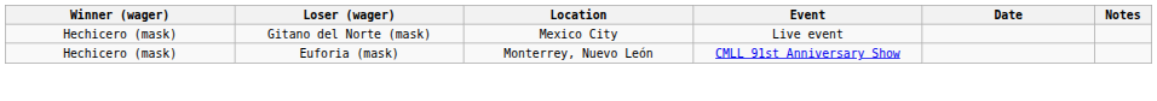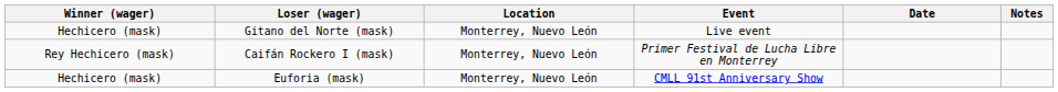 <table class="wikitable sortable" width=100%  style="text-align: center">
 <tr>
 <th width=20% scope="col">Winner (wager)</th>
 <th width=20% scope="col">Loser (wager)</th>
 <th width=20% scope="col">Location</th>
 <th width=20% scope="col">Event</th>
 <th width=15% scope="col">Date</th>
 <th class="unsortable" width=5% scope="col">Notes</th>
 </tr>
 <tr>
 <td>Hechicero (mask)</td>
 <td>Gitano del Norte (mask)</td>
-<td>Mexico City</td>
+<td>Monterrey, Nuevo León</td>
 <td>Live event</td>
+<td></td>
+<td></td>
+</tr>
+<tr>
+<td>Rey Hechicero (mask)</td>
+<td>Caifán Rockero I (mask)</td>
+<td>Monterrey, Nuevo León</td>
+<td><em>Primer Festival de Lucha Libre en Monterrey</em></td>
 <td></td>
 <td></td>
 </tr>
 <tr>
 <td>Hechicero (mask)</td>
 <td>Euforia (mask)</td>
 <td>Monterrey, Nuevo León</td>
 <td><a href='#'>CMLL 91st Anniversary Show</a></td>
 <td></td>
 <td></td>
 </tr>
 </table>
